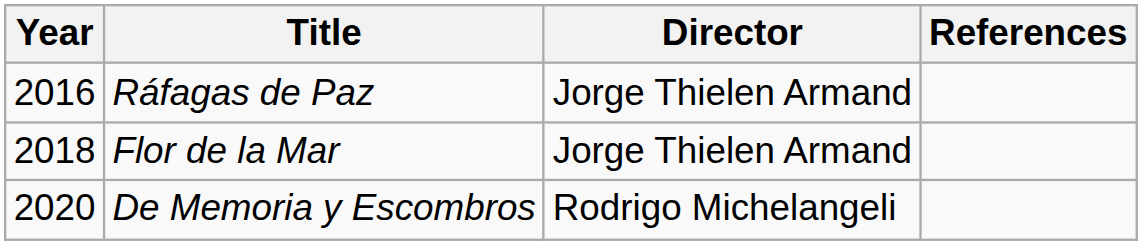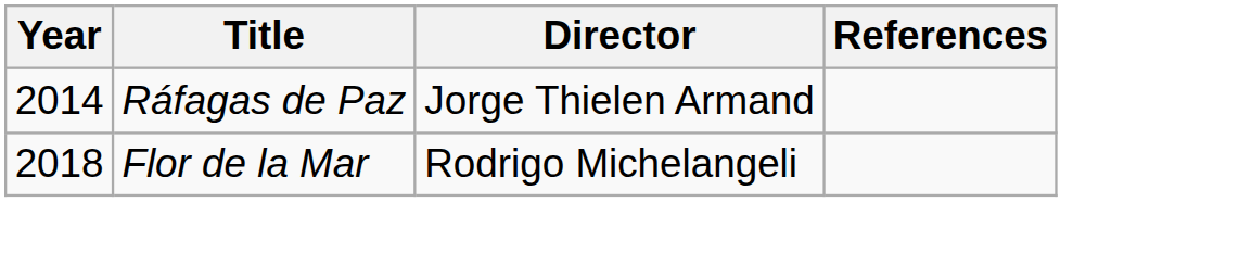 <table class="wikitable">
 <tr>
 <th>Year</th>
 <th>Title</th>
 <th>Director</th>
 <th>References</th>
 </tr>
 <tr>
-<td>2016</td>
+<td>2014</td>
 <td><em>Ráfagas de Paz</em></td>
 <td>Jorge Thielen Armand</td>
 <td></td>
 </tr>
 <tr>
 <td>2018</td>
 <td><em>Flor de la Mar</em></td>
-<td>Jorge Thielen Armand</td>
-<td></td>
-</tr>
-<tr>
-<td>2020</td>
-<td><em>De Memoria y Escombros</em></td>
 <td>Rodrigo Michelangeli</td>
 <td></td>
 </tr>
 </table>
